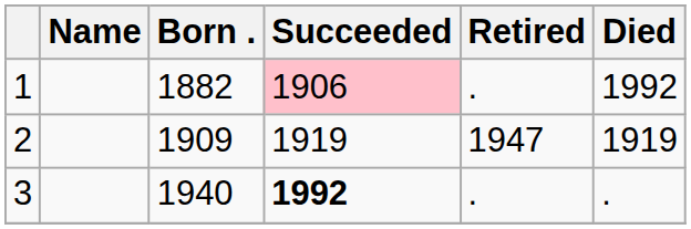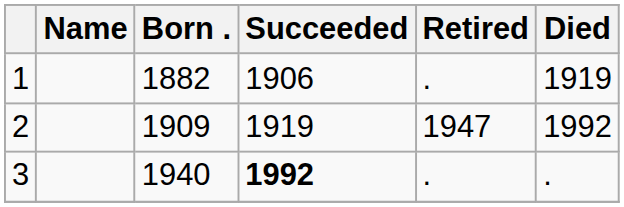 <table class=wikitable>
 <tr>
 <th></th>
 <th>Name</th>
 <th>Born   .</th>
 <th>Succeeded</th>
 <th>Retired</th>
 <th>Died</th>
 </tr>
 <tr>
 <td>1</td>
 <td></td>
 <td>1882</td>
-<td style="background: pink;">1906</td>
+<td>1906</td>
 <td>.</td>
-<td>1992</td>
+<td>1919</td>
 </tr>
 <tr>
 <td>2</td>
 <td></td>
 <td>1909</td>
 <td>1919</td>
 <td>1947</td>
-<td>1919</td>
+<td>1992</td>
 </tr>
 <tr>
 <td>3</td>
 <td></td>
 <td>1940</td>
 <td><strong>1992</strong></td>
 <td>.</td>
 <td>.</td>
 </tr>
 <tr>
 </tr>
 </table>
